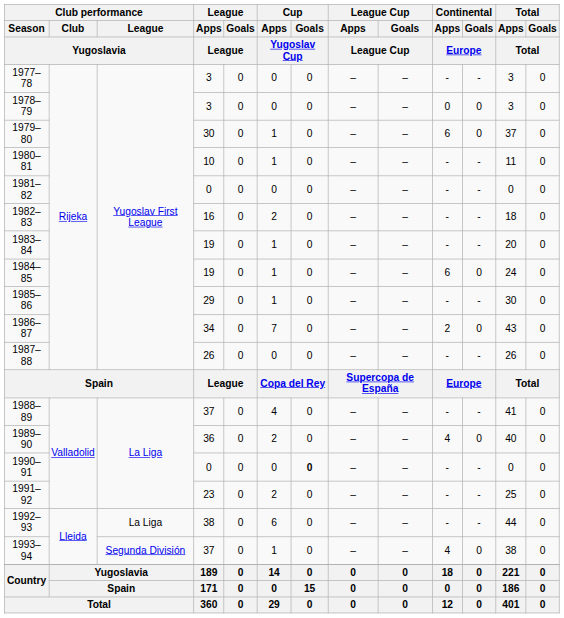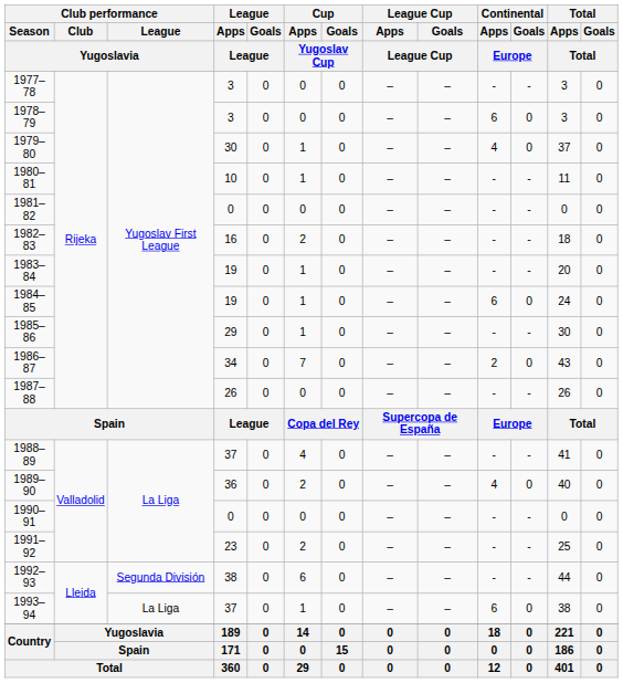 <table class="wikitable" style="text-align:center;">
 <tr>
 <th colspan=3>Club performance</th>
 <th colspan=2>League</th>
 <th colspan=2>Cup</th>
 <th colspan=2>League Cup</th>
 <th colspan=2>Continental</th>
 <th colspan=2>Total</th>
 </tr>
 <tr>
 <th>Season</th>
 <th>Club</th>
 <th>League</th>
 <th>Apps</th>
 <th>Goals</th>
 <th>Apps</th>
 <th>Goals</th>
 <th>Apps</th>
 <th>Goals</th>
 <th>Apps</th>
 <th>Goals</th>
 <th>Apps</th>
 <th>Goals</th>
 </tr>
 <tr>
 <th colspan=3>Yugoslavia</th>
 <th colspan=2>League</th>
 <th colspan=2><a href='#'>Yugoslav Cup</a></th>
 <th colspan=2>League Cup</th>
 <th colspan=2><a href='#'>Europe</a></th>
 <th colspan=2>Total</th>
 </tr>
 <tr>
 <td>1977–78</td>
 <td rowspan="11"><a href='#'>Rijeka</a></td>
 <td rowspan="11"><a href='#'>Yugoslav First League</a></td>
 <td>3</td>
 <td>0</td>
 <td>0</td>
 <td>0</td>
 <td>–</td>
 <td>–</td>
 <td>-</td>
 <td>-</td>
 <td>3</td>
 <td>0</td>
 </tr>
 <tr>
 <td>1978–79</td>
 <td>3</td>
 <td>0</td>
 <td>0</td>
 <td>0</td>
 <td>–</td>
 <td>–</td>
-<td>0</td>
+<td>6</td>
 <td>0</td>
 <td>3</td>
 <td>0</td>
 </tr>
 <tr>
 <td>1979–80</td>
 <td>30</td>
 <td>0</td>
 <td>1</td>
 <td>0</td>
 <td>–</td>
 <td>–</td>
-<td>6</td>
+<td>4</td>
 <td>0</td>
 <td>37</td>
 <td>0</td>
 </tr>
 <tr>
 <td>1980–81</td>
 <td>10</td>
 <td>0</td>
 <td>1</td>
 <td>0</td>
 <td>–</td>
 <td>–</td>
 <td>-</td>
 <td>-</td>
 <td>11</td>
 <td>0</td>
 </tr>
 <tr>
 <td>1981–82</td>
 <td>0</td>
 <td>0</td>
 <td>0</td>
 <td>0</td>
 <td>–</td>
 <td>–</td>
 <td>-</td>
 <td>-</td>
 <td>0</td>
 <td>0</td>
 </tr>
 <tr>
 <td>1982–83</td>
 <td>16</td>
 <td>0</td>
 <td>2</td>
 <td>0</td>
 <td>–</td>
 <td>–</td>
 <td>-</td>
 <td>-</td>
 <td>18</td>
 <td>0</td>
 </tr>
 <tr>
 <td>1983–84</td>
 <td>19</td>
 <td>0</td>
 <td>1</td>
 <td>0</td>
 <td>–</td>
 <td>–</td>
 <td>-</td>
 <td>-</td>
 <td>20</td>
 <td>0</td>
 </tr>
 <tr>
 <td>1984–85</td>
 <td>19</td>
 <td>0</td>
 <td>1</td>
 <td>0</td>
 <td>–</td>
 <td>–</td>
 <td>6</td>
 <td>0</td>
 <td>24</td>
 <td>0</td>
 </tr>
 <tr>
 <td>1985–86</td>
 <td>29</td>
 <td>0</td>
 <td>1</td>
 <td>0</td>
 <td>–</td>
 <td>–</td>
 <td>-</td>
 <td>-</td>
 <td>30</td>
 <td>0</td>
 </tr>
 <tr>
 <td>1986–87</td>
 <td>34</td>
 <td>0</td>
 <td>7</td>
 <td>0</td>
 <td>–</td>
 <td>–</td>
 <td>2</td>
 <td>0</td>
 <td>43</td>
 <td>0</td>
 </tr>
 <tr>
 <td>1987–88</td>
 <td>26</td>
 <td>0</td>
 <td>0</td>
 <td>0</td>
 <td>–</td>
 <td>–</td>
 <td>-</td>
 <td>-</td>
 <td>26</td>
 <td>0</td>
 </tr>
 <tr>
 <th colspan=3>Spain</th>
 <th colspan=2>League</th>
 <th colspan=2><a href='#'>Copa del Rey</a></th>
 <th colspan=2><a href='#'>Supercopa de España</a></th>
 <th colspan=2><a href='#'>Europe</a></th>
 <th colspan=2>Total</th>
 </tr>
 <tr>
 <td>1988–89</td>
 <td rowspan="4"><a href='#'>Valladolid</a></td>
 <td rowspan="4"><a href='#'>La Liga</a></td>
 <td>37</td>
 <td>0</td>
 <td>4</td>
 <td>0</td>
 <td>–</td>
 <td>–</td>
 <td>-</td>
 <td>-</td>
 <td>41</td>
 <td>0</td>
 </tr>
 <tr>
 <td>1989–90</td>
 <td>36</td>
 <td>0</td>
 <td>2</td>
 <td>0</td>
 <td>–</td>
 <td>–</td>
 <td>4</td>
 <td>0</td>
 <td>40</td>
 <td>0</td>
 </tr>
 <tr>
 <td>1990–91</td>
 <td>0</td>
 <td>0</td>
 <td>0</td>
-<td><strong>0</strong></td>
+<td>0</td>
 <td>–</td>
 <td>–</td>
 <td>-</td>
 <td>-</td>
 <td>0</td>
 <td>0</td>
 </tr>
 <tr>
 <td>1991–92</td>
 <td>23</td>
 <td>0</td>
 <td>2</td>
 <td>0</td>
 <td>–</td>
 <td>–</td>
 <td>-</td>
 <td>-</td>
 <td>25</td>
 <td>0</td>
 </tr>
 <tr>
 <td>1992–93</td>
 <td rowspan="2"><a href='#'>Lleida</a></td>
-<td rowspan="1">La Liga</td>
+<td rowspan="1"><a href='#'>Segunda División</a></td>
 <td>38</td>
 <td>0</td>
 <td>6</td>
 <td>0</td>
 <td>–</td>
 <td>–</td>
 <td>-</td>
 <td>-</td>
 <td>44</td>
 <td>0</td>
 </tr>
 <tr>
 <td>1993–94</td>
-<td rowspan="1"><a href='#'>Segunda División</a></td>
+<td rowspan="1">La Liga</td>
 <td>37</td>
 <td>0</td>
 <td>1</td>
 <td>0</td>
 <td>–</td>
 <td>–</td>
-<td>4</td>
+<td>6</td>
 <td>0</td>
 <td>38</td>
 <td>0</td>
 </tr>
 <tr>
 </tr>
 <tr>
 <th rowspan=2>Country</th>
 <th colspan=2>Yugoslavia</th>
 <th>189</th>
 <th>0</th>
 <th>14</th>
 <th>0</th>
 <th>0</th>
 <th>0</th>
 <th>18</th>
 <th>0</th>
 <th>221</th>
 <th>0</th>
 </tr>
 <tr>
 <th colspan=2>Spain</th>
 <th>171</th>
 <th>0</th>
 <th>0</th>
 <th>15</th>
 <th>0</th>
 <th>0</th>
 <th>0</th>
 <th>0</th>
 <th>186</th>
 <th>0</th>
 </tr>
 <tr>
 <th colspan=3>Total</th>
 <th>360</th>
 <th>0</th>
 <th>29</th>
 <th>0</th>
 <th>0</th>
 <th>0</th>
 <th>12</th>
 <th>0</th>
 <th>401</th>
 <th>0</th>
 </tr>
 </table>
